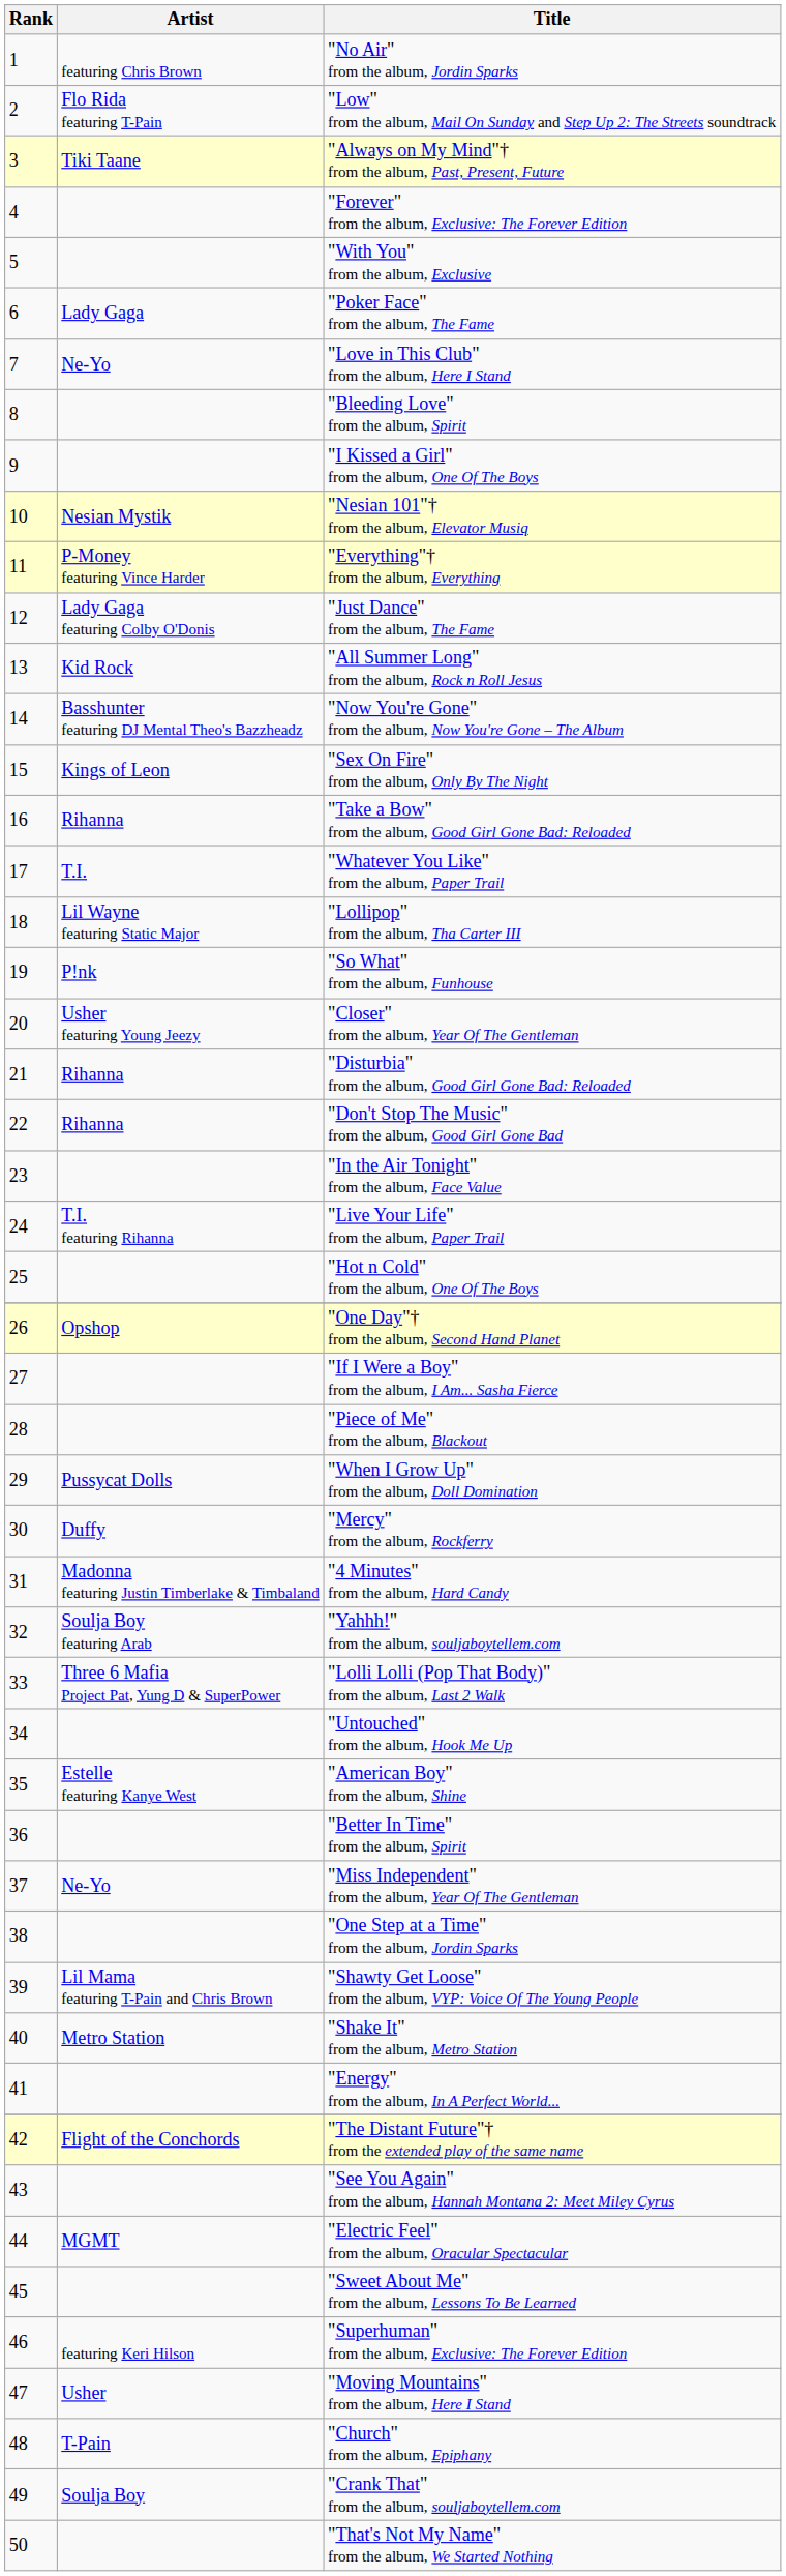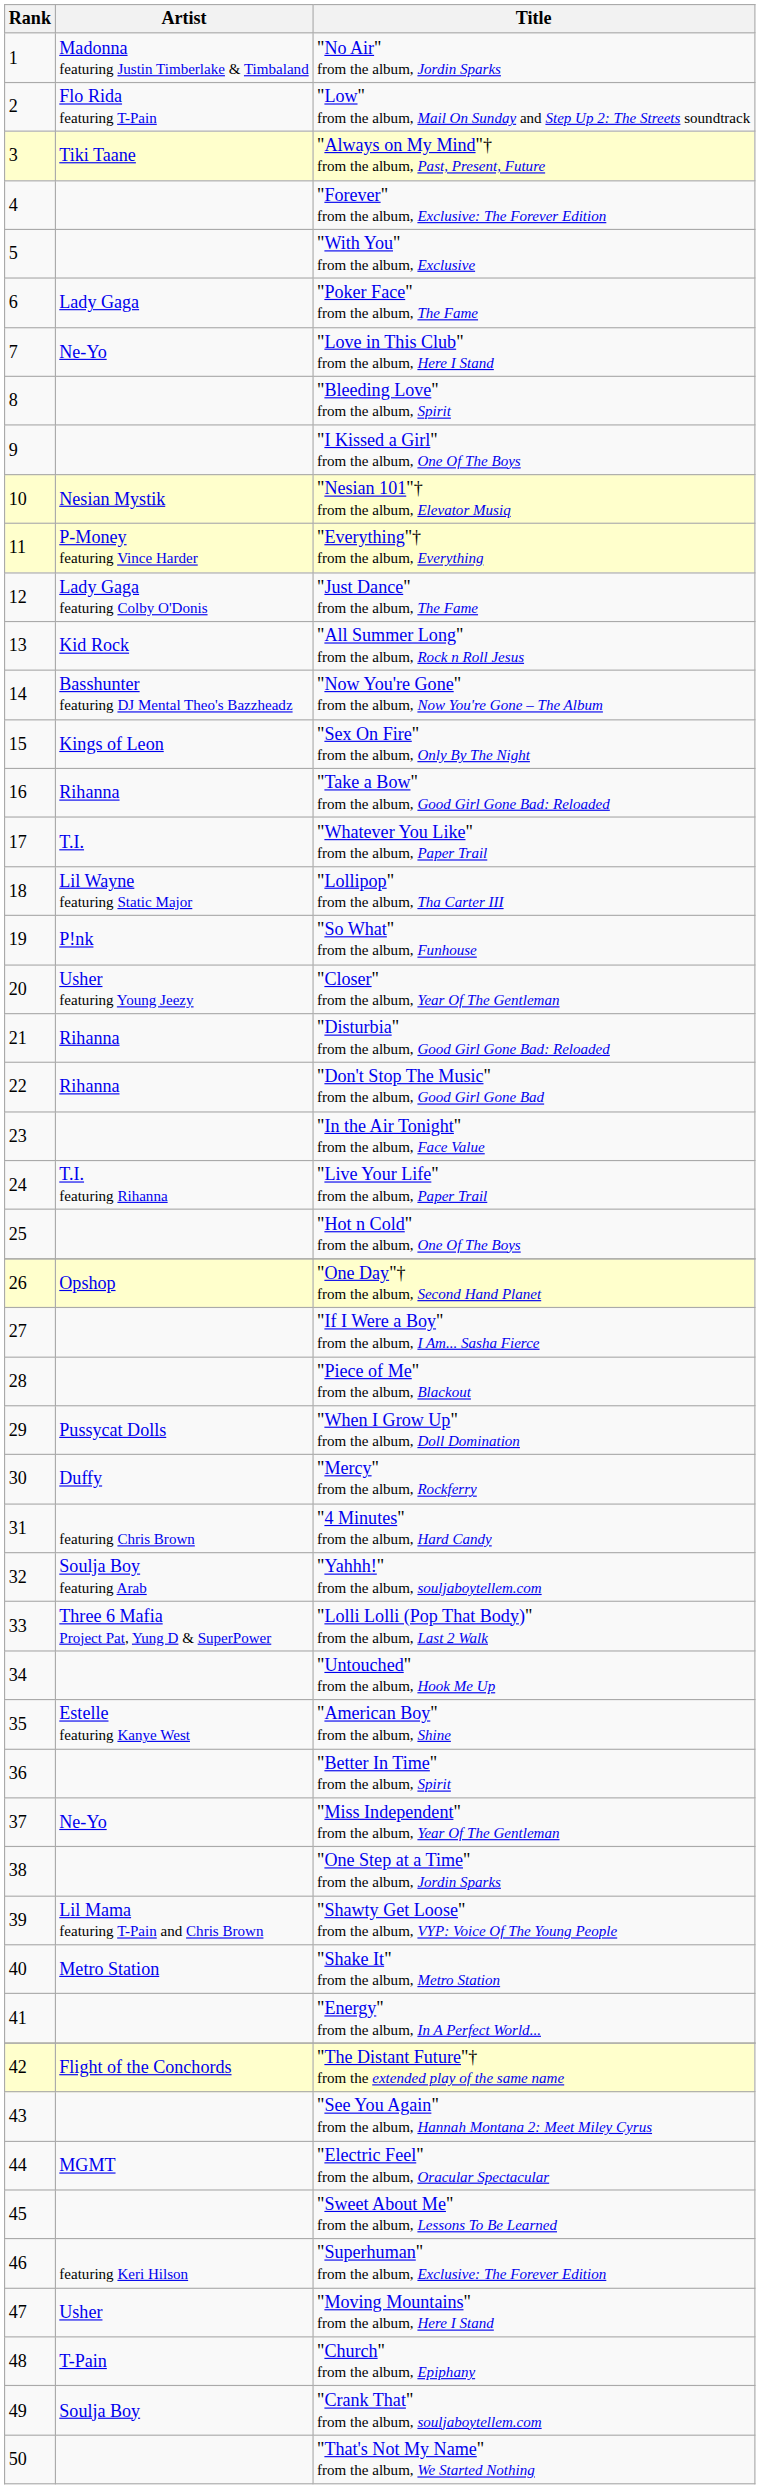 <table class="wikitable sortable">
 <tr>
 <th>Rank</th>
 <th>Artist</th>
 <th>Title</th>
 </tr>
 <tr>
 <td>1</td>
-<td> <br><small>featuring <a href='#'>Chris Brown</a><br></small></td>
+<td><a href='#'>Madonna</a> <br><small>featuring <a href='#'>Justin Timberlake</a> & <a href='#'>Timbaland</a><br></small></td>
 <td>"<a href='#'>No Air</a>"<br><small>from the album, <em><a href='#'>Jordin Sparks</a></em></small><br></td>
 </tr>
 <tr>
 <td>2</td>
 <td><a href='#'>Flo Rida</a> <br><small>featuring <a href='#'>T-Pain</a><br></small></td>
 <td>"<a href='#'>Low</a>"<br><small>from the album, <em><a href='#'>Mail On Sunday</a></em> and <em><a href='#'>Step Up 2: The Streets</a></em> soundtrack</small><br></td>
 </tr>
 <tr bgcolor="#FFFFCC">
 <td>3</td>
 <td><a href='#'>Tiki Taane</a></td>
 <td>"<a href='#'>Always on My Mind</a>"†<br><small>from the album, <em><a href='#'>Past, Present, Future</a></em></small><br></td>
 </tr>
 <tr>
 <td>4</td>
 <td></td>
 <td>"<a href='#'>Forever</a>"<br><small>from the album, <em><a href='#'>Exclusive: The Forever Edition</a></em></small><br></td>
 </tr>
 <tr>
 <td>5</td>
 <td></td>
 <td>"<a href='#'>With You</a>"<br><small>from the album, <em><a href='#'>Exclusive</a></em></small><br></td>
 </tr>
 <tr>
 <td>6</td>
 <td><a href='#'>Lady Gaga</a></td>
 <td>"<a href='#'>Poker Face</a>"<br><small>from the album, <em><a href='#'>The Fame</a></em></small><br></td>
 </tr>
 <tr>
 <td>7</td>
 <td><a href='#'>Ne-Yo</a></td>
 <td>"<a href='#'>Love in This Club</a>" <br><small>from the album, <em><a href='#'>Here I Stand</a></em></small><br></td>
 </tr>
 <tr>
 <td>8</td>
 <td></td>
 <td>"<a href='#'>Bleeding Love</a>"<br><small>from the album, <em><a href='#'>Spirit</a></em></small><br></td>
 </tr>
 <tr>
 <td>9</td>
 <td></td>
 <td>"<a href='#'>I Kissed a Girl</a>"<br><small>from the album, <em><a href='#'>One Of The Boys</a></em></small><br></td>
 </tr>
 <tr bgcolor="#FFFFCC">
 <td>10</td>
 <td><a href='#'>Nesian Mystik</a></td>
 <td>"<a href='#'>Nesian 101</a>"† <br><small>from the album, <em><a href='#'>Elevator Musiq</a></em></small><br></td>
 </tr>
 <tr bgcolor="#FFFFCC">
 <td>11</td>
 <td><a href='#'>P-Money</a> <br><small>featuring <a href='#'>Vince Harder</a><br></small></td>
 <td>"<a href='#'>Everything</a>"†<br><small>from the album, <em><a href='#'>Everything</a></em></small><br></td>
 </tr>
 <tr>
 <td>12</td>
 <td><a href='#'>Lady Gaga</a> <br><small>featuring <a href='#'>Colby O'Donis</a><br></small></td>
 <td>"<a href='#'>Just Dance</a>"<br><small>from the album, <em><a href='#'>The Fame</a></em></small><br></td>
 </tr>
 <tr>
 <td>13</td>
 <td><a href='#'>Kid Rock</a></td>
 <td>"<a href='#'>All Summer Long</a>"<br><small>from the album, <em><a href='#'>Rock n Roll Jesus</a></em></small><br></td>
 </tr>
 <tr>
 <td>14</td>
 <td><a href='#'>Basshunter</a><br><small>featuring <a href='#'>DJ Mental Theo's Bazzheadz</a></small></td>
 <td>"<a href='#'>Now You're Gone</a>"<br><small>from the album, <em><a href='#'>Now You're Gone – The Album</a></em></small><br></td>
 </tr>
 <tr>
 <td>15</td>
 <td><a href='#'>Kings of Leon</a></td>
 <td>"<a href='#'>Sex On Fire</a>"<br><small>from the album, <em><a href='#'>Only By The Night</a></em></small><br></td>
 </tr>
 <tr>
 <td>16</td>
 <td><a href='#'>Rihanna</a></td>
 <td>"<a href='#'>Take a Bow</a>"<br><small>from the album, <em><a href='#'>Good Girl Gone Bad: Reloaded</a></em></small><br></td>
 </tr>
 <tr>
 <td>17</td>
 <td><a href='#'>T.I.</a></td>
 <td>"<a href='#'>Whatever You Like</a>"<br><small>from the album, <em><a href='#'>Paper Trail</a></em></small><br></td>
 </tr>
 <tr>
 <td>18</td>
 <td><a href='#'>Lil Wayne</a><br><small>featuring <a href='#'>Static Major</a><br></small></td>
 <td>"<a href='#'>Lollipop</a>"<br><small>from the album, <em><a href='#'>Tha Carter III</a></em></small><br></td>
 </tr>
 <tr>
 <td>19</td>
 <td><a href='#'>P!nk</a></td>
 <td>"<a href='#'>So What</a>"<br><small>from the album, <em><a href='#'>Funhouse</a></em></small><br></td>
 </tr>
 <tr>
 <td>20</td>
 <td><a href='#'>Usher</a> <br><small>featuring <a href='#'>Young Jeezy</a><br></small></td>
 <td>"<a href='#'>Closer</a>"<br><small>from the album, <em><a href='#'>Year Of The Gentleman</a></em></small><br></td>
 </tr>
 <tr>
 <td>21</td>
 <td><a href='#'>Rihanna</a></td>
 <td>"<a href='#'>Disturbia</a>"<br><small>from the album, <em><a href='#'>Good Girl Gone Bad: Reloaded</a></em></small><br></td>
 </tr>
 <tr>
 <td>22</td>
 <td><a href='#'>Rihanna</a></td>
 <td>"<a href='#'>Don't Stop The Music</a>"<br><small>from the album, <em><a href='#'>Good Girl Gone Bad</a></em></small><br></td>
 </tr>
 <tr>
 <td>23</td>
 <td></td>
 <td>"<a href='#'>In the Air Tonight</a>"<br><small>from the album, <em><a href='#'>Face Value</a></em></small><br></td>
 </tr>
 <tr>
 <td>24</td>
 <td><a href='#'>T.I.</a> <br><small>featuring <a href='#'>Rihanna</a><br></small></td>
 <td>"<a href='#'>Live Your Life</a>"<br><small>from the album, <em><a href='#'>Paper Trail</a></em></small><br></td>
 </tr>
 <tr>
 <td>25</td>
 <td></td>
 <td>"<a href='#'>Hot n Cold</a>"<br><small>from the album, <em><a href='#'>One Of The Boys</a></em></small><br></td>
 </tr>
 <tr>
 </tr>
 <tr bgcolor="#FFFFCC">
 <td>26</td>
 <td><a href='#'>Opshop</a></td>
 <td>"<a href='#'>One Day</a>"†<br><small>from the album, <em><a href='#'>Second Hand Planet</a></em></small><br></td>
 </tr>
 <tr>
 <td>27</td>
 <td></td>
 <td>"<a href='#'>If I Were a Boy</a>"<br><small>from the album, <em><a href='#'>I Am... Sasha Fierce</a></em></small><br></td>
 </tr>
 <tr>
 <td>28</td>
 <td></td>
 <td>"<a href='#'>Piece of Me</a>"<br><small>from the album, <em><a href='#'>Blackout</a></em></small><br></td>
 </tr>
 <tr>
 <td>29</td>
 <td><a href='#'>Pussycat Dolls</a></td>
 <td>"<a href='#'>When I Grow Up</a>"<br><small>from the album, <em><a href='#'>Doll Domination</a></em></small><br></td>
 </tr>
 <tr>
 <td>30</td>
 <td><a href='#'>Duffy</a></td>
 <td>"<a href='#'>Mercy</a>"<br><small>from the album, <em><a href='#'>Rockferry</a></em></small><br></td>
 </tr>
 <tr>
 <td>31</td>
-<td><a href='#'>Madonna</a> <br><small>featuring <a href='#'>Justin Timberlake</a> & <a href='#'>Timbaland</a><br></small></td>
+<td> <br><small>featuring <a href='#'>Chris Brown</a><br></small></td>
 <td>"<a href='#'>4 Minutes</a>"<br><small>from the album, <em><a href='#'>Hard Candy</a></em></small><br></td>
 </tr>
 <tr>
 <td>32</td>
 <td><a href='#'>Soulja Boy</a> <br><small>featuring <a href='#'>Arab</a><br></small></td>
 <td>"<a href='#'>Yahhh!</a>"<br><small>from the album, <em><a href='#'>souljaboytellem.com</a></em></small><br></td>
 </tr>
 <tr>
 <td>33</td>
 <td><a href='#'>Three 6 Mafia</a> <br><small> <a href='#'>Project Pat</a>, <a href='#'>Yung D</a> & <a href='#'>SuperPower</a><br></small></td>
 <td>"<a href='#'>Lolli Lolli (Pop That Body)</a>"<br><small>from the album, <em><a href='#'>Last 2 Walk</a></em></small><br></td>
 </tr>
 <tr>
 <td>34</td>
 <td></td>
 <td>"<a href='#'>Untouched</a>"<br><small>from the album, <em><a href='#'>Hook Me Up</a></em></small><br></td>
 </tr>
 <tr>
 <td>35</td>
 <td><a href='#'>Estelle</a> <br><small>featuring <a href='#'>Kanye West</a><br></small></td>
 <td>"<a href='#'>American Boy</a>"<br><small>from the album, <em><a href='#'>Shine</a></em></small><br></td>
 </tr>
 <tr>
 <td>36</td>
 <td></td>
 <td>"<a href='#'>Better In Time</a>"<br><small>from the album, <em><a href='#'>Spirit</a></em></small><br></td>
 </tr>
 <tr>
 <td>37</td>
 <td><a href='#'>Ne-Yo</a></td>
 <td>"<a href='#'>Miss Independent</a>"<br><small>from the album, <em><a href='#'>Year Of The Gentleman</a></em></small><br></td>
 </tr>
 <tr>
 <td>38</td>
 <td></td>
 <td>"<a href='#'>One Step at a Time</a>"<br><small>from the album, <em><a href='#'>Jordin Sparks</a></em></small><br></td>
 </tr>
 <tr>
 <td>39</td>
 <td><a href='#'>Lil Mama</a> <br><small>featuring <a href='#'>T-Pain</a> and <a href='#'>Chris Brown</a><br></small></td>
 <td>"<a href='#'>Shawty Get Loose</a>"<br><small>from the album, <em><a href='#'>VYP: Voice Of The Young People</a></em></small><br></td>
 </tr>
 <tr>
 <td>40</td>
 <td><a href='#'>Metro Station</a></td>
 <td>"<a href='#'>Shake It</a>"<br><small>from the album, <em><a href='#'>Metro Station</a></em></small><br></td>
 </tr>
 <tr>
 <td>41</td>
 <td></td>
 <td>"<a href='#'>Energy</a>"<br><small>from the album, <em><a href='#'>In A Perfect World...</a></em></small><br></td>
 </tr>
 <tr>
 </tr>
 <tr bgcolor="#FFFFCC">
 <td>42</td>
 <td><a href='#'>Flight of the Conchords</a></td>
 <td>"<a href='#'>The Distant Future</a>"† <br><small>from the <em><a href='#'>extended play of the same name</a></em></small><br></td>
 </tr>
 <tr>
 <td>43</td>
 <td></td>
 <td>"<a href='#'>See You Again</a>"<br><small>from the album, <em><a href='#'>Hannah Montana 2: Meet Miley Cyrus</a></em></small><br></td>
 </tr>
 <tr>
 <td>44</td>
 <td><a href='#'>MGMT</a></td>
 <td>"<a href='#'>Electric Feel</a>"<br><small>from the album, <em><a href='#'>Oracular Spectacular</a></em></small><br></td>
 </tr>
 <tr>
 <td>45</td>
 <td></td>
 <td>"<a href='#'>Sweet About Me</a>"<br><small>from the album, <em><a href='#'>Lessons To Be Learned</a></em></small><br></td>
 </tr>
 <tr>
 <td>46</td>
 <td> <br><small>featuring <a href='#'>Keri Hilson</a><br></small></td>
 <td>"<a href='#'>Superhuman</a>"<br><small>from the album, <em><a href='#'>Exclusive: The Forever Edition</a></em></small><br></td>
 </tr>
 <tr>
 <td>47</td>
 <td><a href='#'>Usher</a></td>
 <td>"<a href='#'>Moving Mountains</a>"<br><small>from the album, <em><a href='#'>Here I Stand</a></em></small><br></td>
 </tr>
 <tr>
 <td>48</td>
 <td><a href='#'>T-Pain</a></td>
 <td>"<a href='#'>Church</a>"<br><small>from the album, <em><a href='#'>Epiphany</a></em></small><br></td>
 </tr>
 <tr>
 <td>49</td>
 <td><a href='#'>Soulja Boy</a></td>
 <td>"<a href='#'>Crank That</a>"<br><small>from the album, <em><a href='#'>souljaboytellem.com</a></em></small><br></td>
 </tr>
 <tr>
 <td>50</td>
 <td></td>
 <td>"<a href='#'>That's Not My Name</a>"<br><small>from the album, <em><a href='#'>We Started Nothing</a></em></small><br></td>
 </tr>
 </table>
